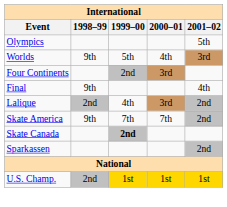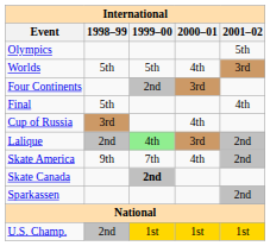 <table class="wikitable" style="text-align:center">
 <tr>
 <th style="background-color: #ffdead; " colspan=5 align=center>International</th>
 </tr>
 <tr>
 <th>Event</th>
 <th>1998–99</th>
 <th>1999–00</th>
 <th>2000–01</th>
 <th>2001–02</th>
 </tr>
 <tr>
 <td align=left><a href='#'>Olympics</a></td>
 <td></td>
 <td></td>
 <td></td>
 <td>5th</td>
 </tr>
 <tr>
 <td align=left><a href='#'>Worlds</a></td>
-<td>9th</td>
+<td>5th</td>
 <td>5th</td>
 <td>4th</td>
 <td bgcolor=cc9966>3rd</td>
 </tr>
 <tr>
 <td align=left><a href='#'>Four Continents</a></td>
 <td></td>
 <td bgcolor=silver>2nd</td>
 <td bgcolor=cc9966>3rd</td>
 <td></td>
 </tr>
 <tr>
 <td align=left> <a href='#'>Final</a></td>
-<td>9th</td>
+<td>5th</td>
 <td></td>
 <td></td>
 <td>4th</td>
 </tr>
 <tr>
+<td align=left> <a href='#'>Cup of Russia</a></td>
+<td bgcolor=cc9966>3rd</td>
+<td></td>
+<td>4th</td>
+<td></td>
+</tr>
+<tr>
 <td align=left> <a href='#'>Lalique</a></td>
 <td bgcolor=silver>2nd</td>
-<td>4th</td>
+<td style="background: lightgreen;">4th</td>
 <td bgcolor=cc9966>3rd</td>
 <td bgcolor=silver>2nd</td>
 </tr>
 <tr>
 <td align=left> <a href='#'>Skate America</a></td>
 <td>9th</td>
 <td>7th</td>
-<td>7th</td>
+<td>4th</td>
 <td bgcolor=silver>2nd</td>
 </tr>
 <tr>
 <td align=left> <a href='#'>Skate Canada</a></td>
 <td></td>
 <td bgcolor=silver><strong>2nd</strong></td>
 <td></td>
 <td></td>
 </tr>
 <tr>
 <td align=left> <a href='#'>Sparkassen</a></td>
 <td></td>
 <td></td>
 <td></td>
 <td bgcolor=silver>2nd</td>
 </tr>
 <tr>
 <th style="background-color: #ffdead; " colspan=5 align=center>National</th>
 </tr>
 <tr>
 <td align=left><a href='#'>U.S. Champ.</a></td>
 <td bgcolor=silver>2nd</td>
 <td bgcolor=gold>1st</td>
 <td bgcolor=gold>1st</td>
 <td bgcolor=gold>1st</td>
 </tr>
 </table>
